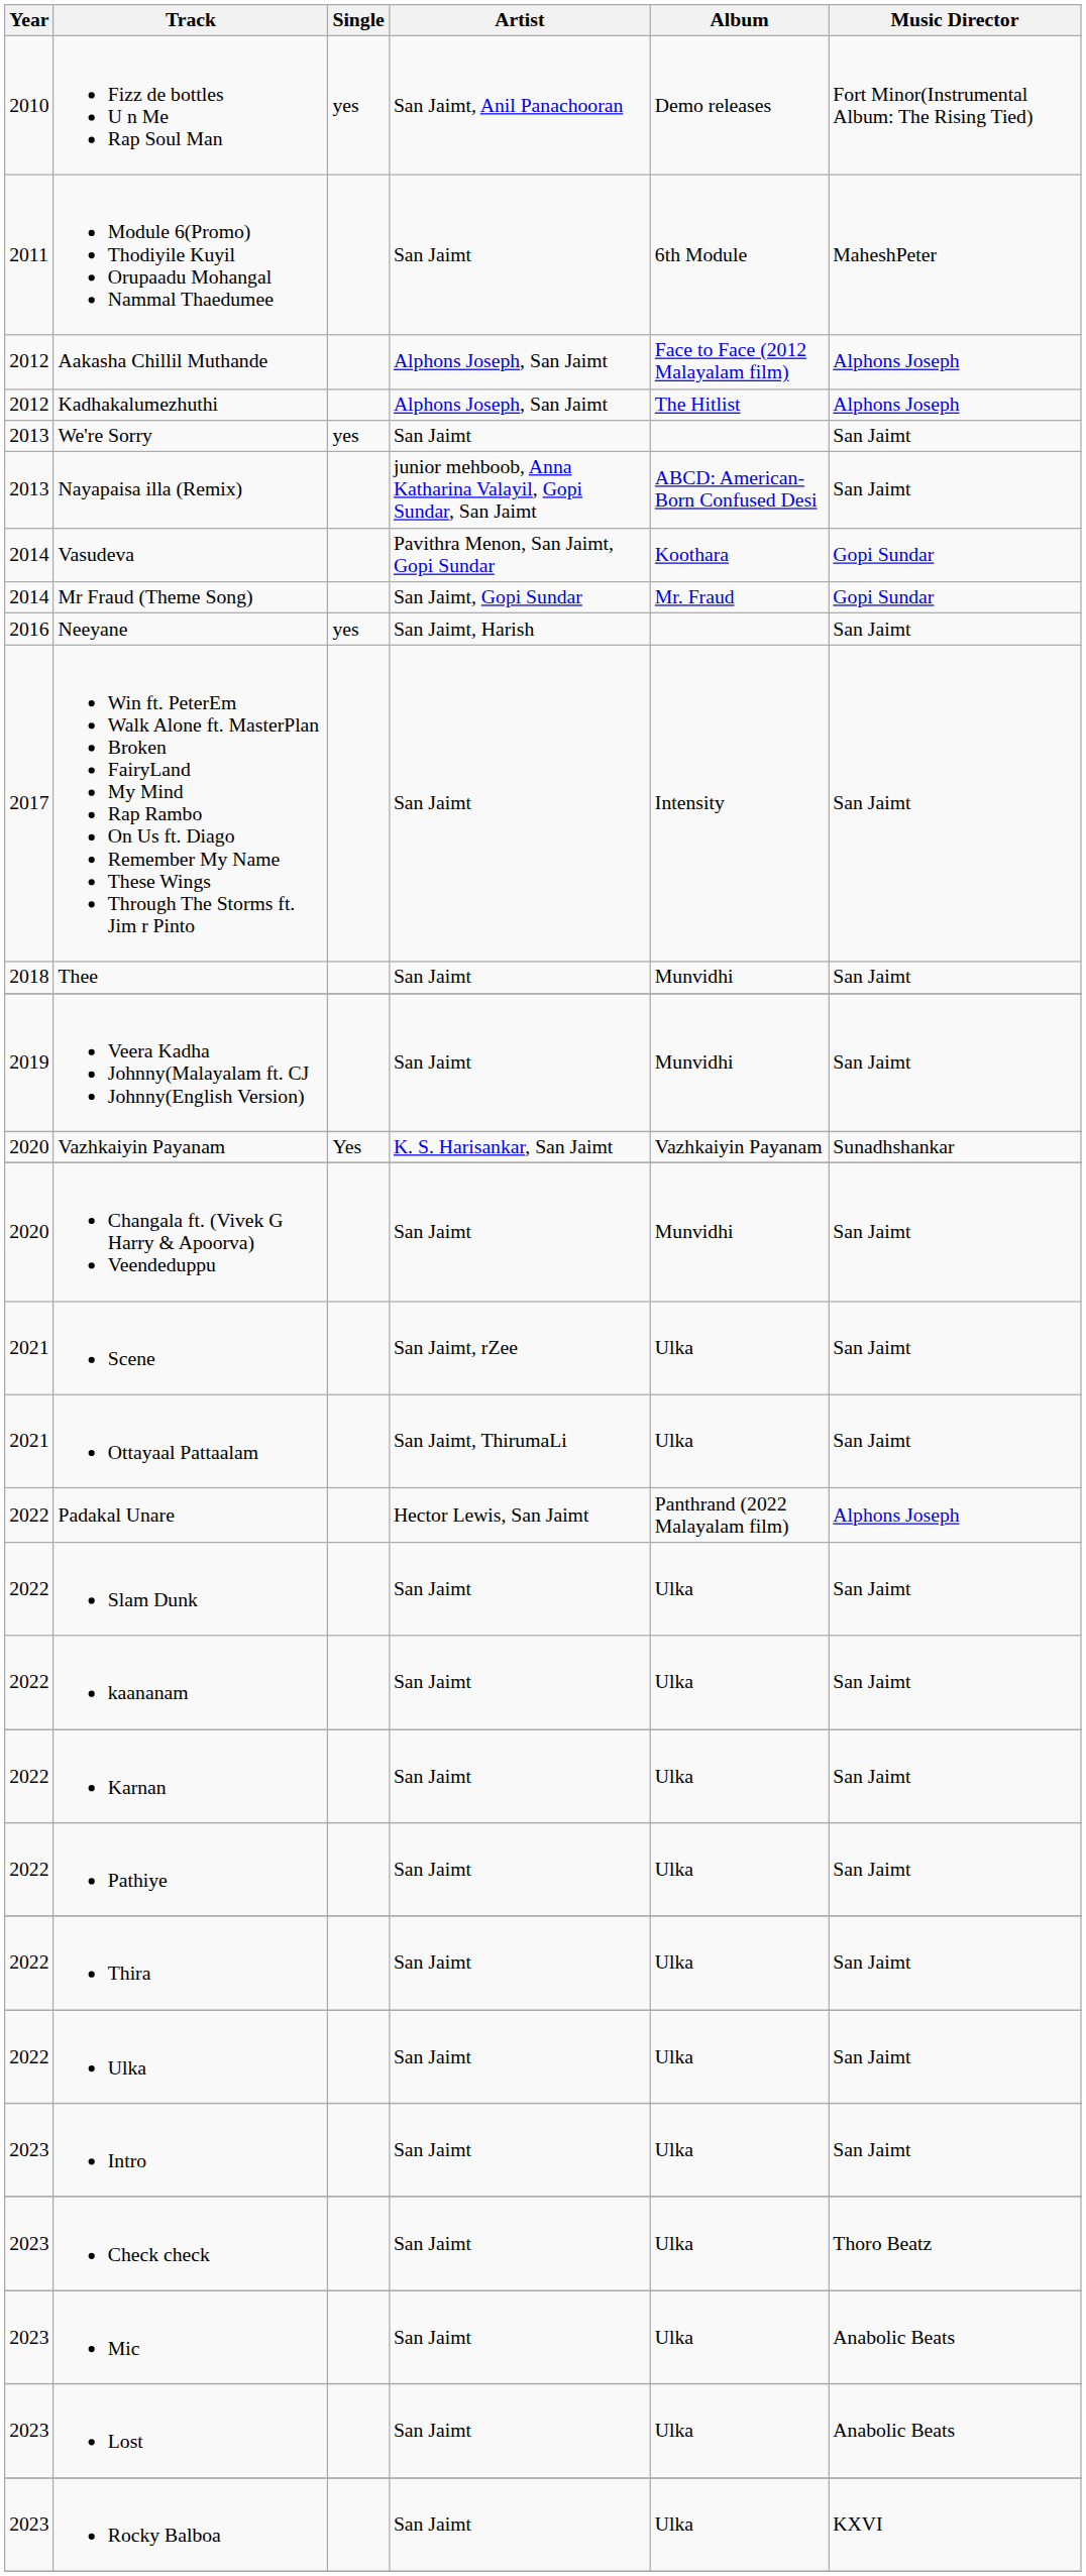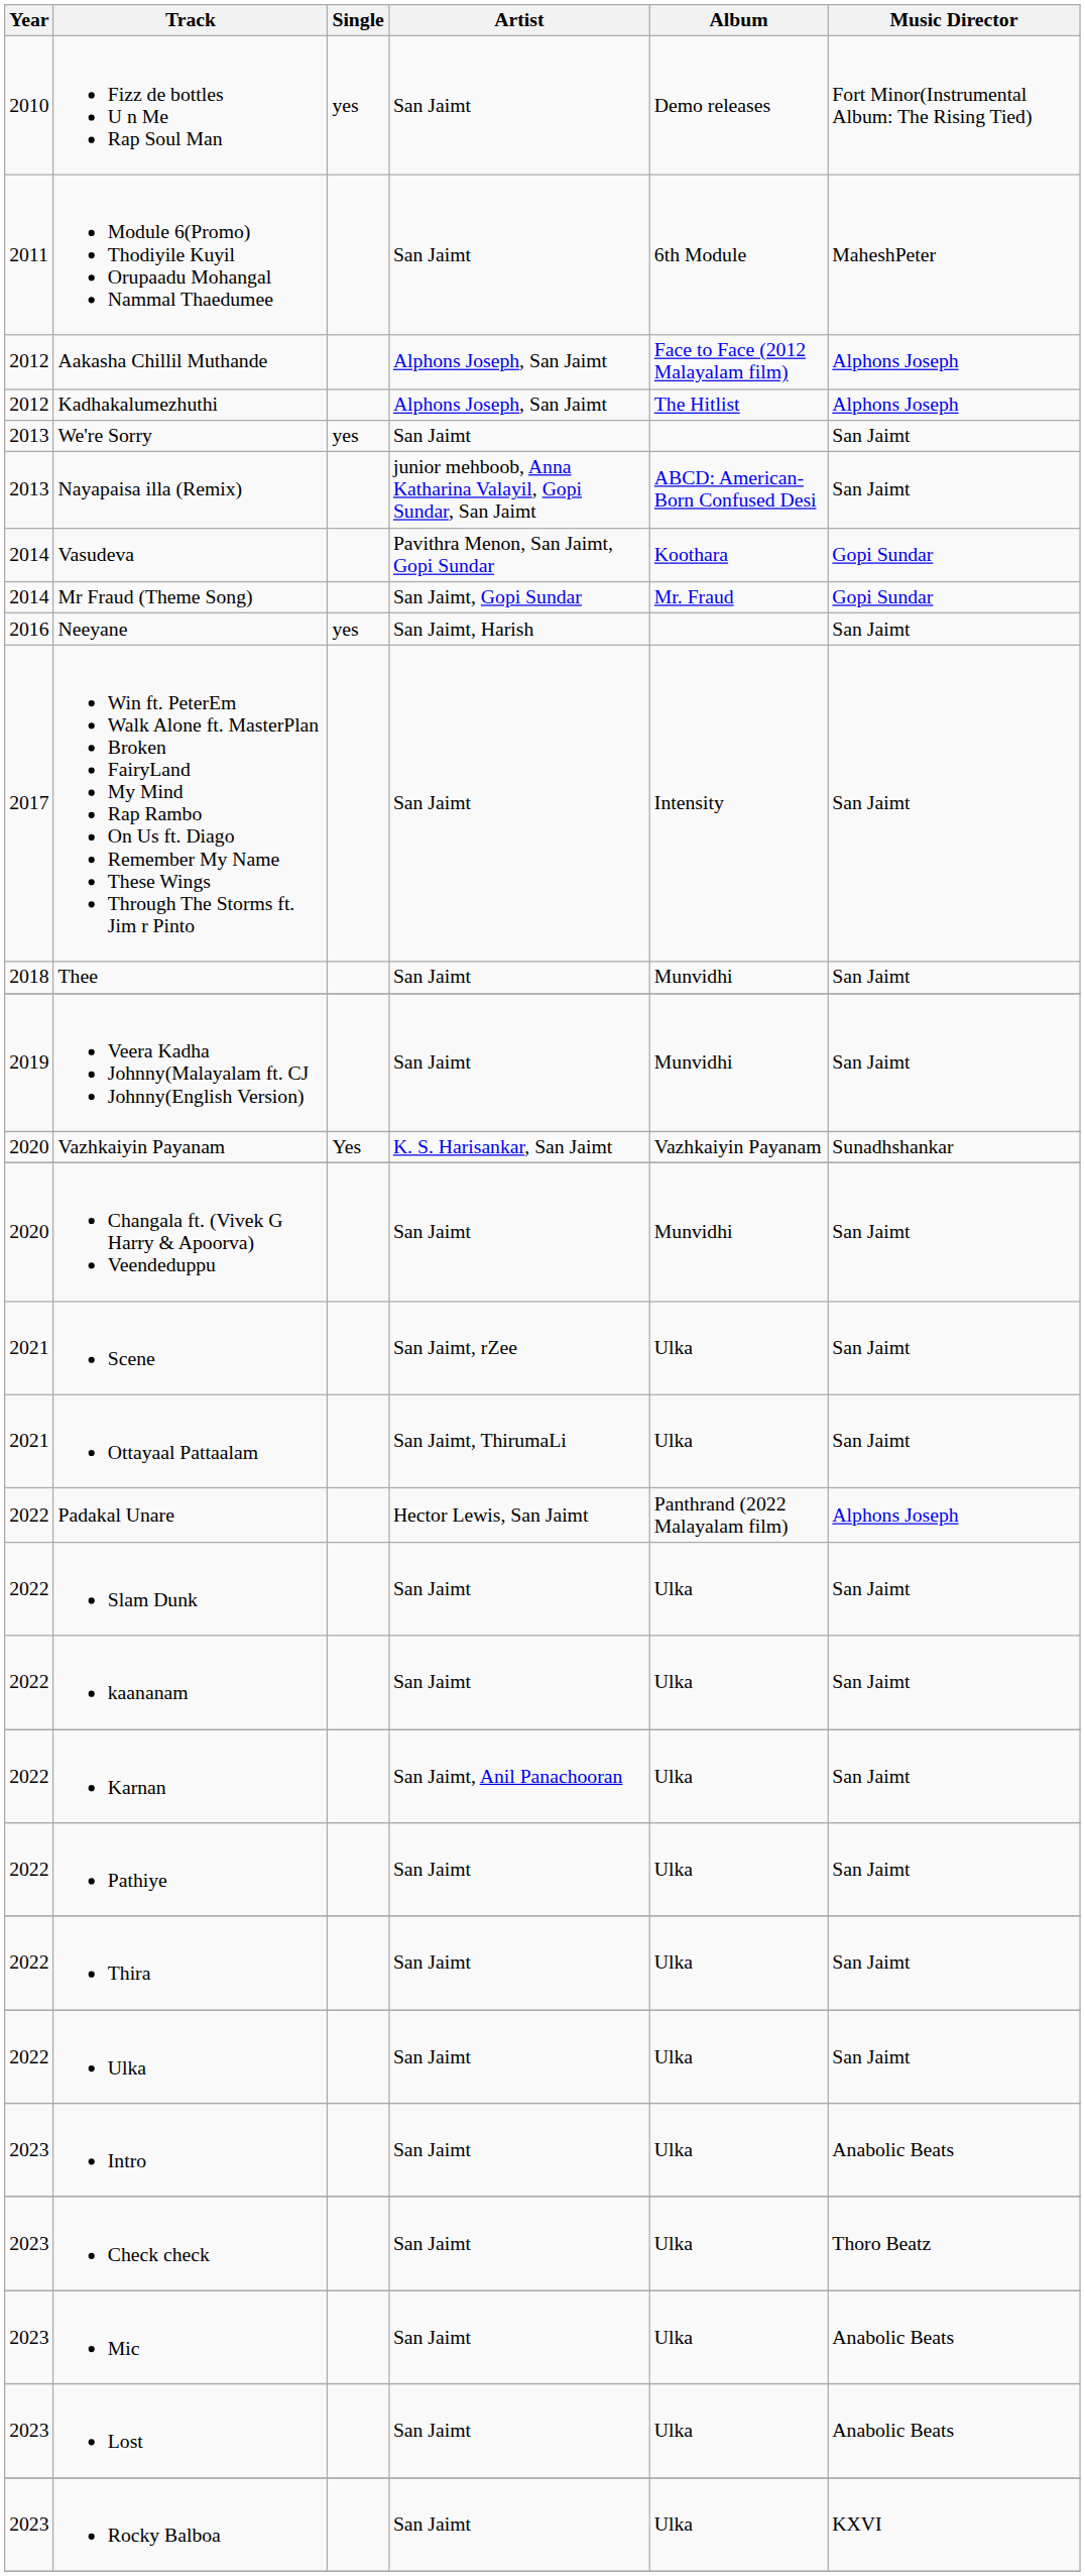 <table class="wikitable sortable">
 <tr>
 <th>Year</th>
 <th>Track</th>
 <th>Single</th>
 <th>Artist</th>
 <th>Album</th>
 <th>Music Director</th>
 </tr>
 <tr>
 <td>2010</td>
 <td><br><ul><li>Fizz de bottles</li><li>U n Me</li><li>Rap Soul Man</li></ul></td>
 <td>yes</td>
-<td>San Jaimt, <a href='#'>Anil Panachooran</a></td>
+<td>San Jaimt</td>
 <td>Demo releases</td>
 <td>Fort Minor(Instrumental Album: The Rising Tied)</td>
 </tr>
 <tr>
 <td>2011</td>
 <td><br><ul><li>Module 6(Promo)</li><li>Thodiyile Kuyil</li><li>Orupaadu Mohangal</li><li>Nammal Thaedumee</li></ul></td>
 <td></td>
 <td>San Jaimt</td>
 <td>6th Module</td>
 <td>MaheshPeter</td>
 </tr>
 <tr>
 <td>2012</td>
 <td>Aakasha Chillil Muthande</td>
 <td></td>
 <td><a href='#'>Alphons Joseph</a>, San Jaimt</td>
 <td><a href='#'>Face to Face (2012 Malayalam film)</a></td>
 <td><a href='#'>Alphons Joseph</a></td>
 </tr>
 <tr>
 <td>2012</td>
 <td>Kadhakalumezhuthi</td>
 <td></td>
 <td><a href='#'>Alphons Joseph</a>, San Jaimt</td>
 <td><a href='#'>The Hitlist</a></td>
 <td><a href='#'>Alphons Joseph</a></td>
 </tr>
 <tr>
 <td>2013</td>
 <td>We're Sorry</td>
 <td>yes</td>
 <td>San Jaimt</td>
 <td></td>
 <td>San Jaimt</td>
 </tr>
 <tr>
 <td>2013</td>
 <td>Nayapaisa illa (Remix)</td>
 <td></td>
 <td>junior mehboob, <a href='#'>Anna Katharina Valayil</a>, <a href='#'>Gopi Sundar</a>, San Jaimt</td>
 <td><a href='#'>ABCD: American-Born Confused Desi</a></td>
 <td>San Jaimt</td>
 </tr>
 <tr>
 <td>2014</td>
 <td>Vasudeva</td>
 <td></td>
 <td>Pavithra Menon, San Jaimt, <a href='#'>Gopi Sundar</a></td>
 <td><a href='#'>Koothara</a></td>
 <td><a href='#'>Gopi Sundar</a></td>
 </tr>
 <tr>
 <td>2014</td>
 <td>Mr Fraud (Theme Song)</td>
 <td></td>
 <td>San Jaimt, <a href='#'>Gopi Sundar</a></td>
 <td><a href='#'>Mr. Fraud</a></td>
 <td><a href='#'>Gopi Sundar</a></td>
 </tr>
 <tr>
 <td>2016</td>
 <td>Neeyane</td>
 <td>yes</td>
 <td>San Jaimt, Harish</td>
 <td></td>
 <td>San Jaimt</td>
 </tr>
 <tr>
 <td>2017</td>
 <td><br><ul><li>Win ft. PeterEm</li><li>Walk Alone ft. MasterPlan</li><li>Broken</li><li>FairyLand</li><li>My Mind</li><li>Rap Rambo</li><li>On Us ft. Diago</li><li>Remember My Name</li><li>These Wings</li><li>Through The Storms ft. Jim r Pinto</li></ul></td>
 <td></td>
 <td>San Jaimt</td>
 <td>Intensity</td>
 <td>San Jaimt</td>
 </tr>
 <tr>
 <td>2018</td>
 <td>Thee</td>
 <td></td>
 <td>San Jaimt</td>
 <td>Munvidhi</td>
 <td>San Jaimt</td>
 </tr>
 <tr>
 </tr>
 <tr>
 <td>2019</td>
 <td><br><ul><li>Veera Kadha</li><li>Johnny(Malayalam ft. CJ</li><li>Johnny(English Version)</li></ul></td>
 <td></td>
 <td>San Jaimt</td>
 <td>Munvidhi</td>
 <td>San Jaimt</td>
 </tr>
 <tr>
 </tr>
 <tr>
 <td>2020</td>
 <td>Vazhkaiyin Payanam</td>
 <td>Yes</td>
 <td><a href='#'>K. S. Harisankar</a>, San Jaimt</td>
 <td>Vazhkaiyin Payanam</td>
 <td>Sunadhshankar</td>
 </tr>
 <tr>
 </tr>
 <tr>
 <td>2020</td>
 <td><br><ul><li>Changala ft. (Vivek G Harry & Apoorva)</li><li>Veendeduppu</li></ul></td>
 <td></td>
 <td>San Jaimt</td>
 <td>Munvidhi</td>
 <td>San Jaimt</td>
 </tr>
 <tr>
 <td>2021</td>
 <td><br><ul><li>Scene</li></ul></td>
 <td></td>
 <td>San Jaimt, rZee</td>
 <td>Ulka</td>
 <td>San Jaimt</td>
 </tr>
 <tr>
 <td>2021</td>
 <td><br><ul><li>Ottayaal Pattaalam</li></ul></td>
 <td></td>
 <td>San Jaimt, ThirumaLi</td>
 <td>Ulka</td>
 <td>San Jaimt</td>
 </tr>
 <tr>
 <td>2022</td>
 <td>Padakal Unare</td>
 <td></td>
 <td>Hector Lewis, San Jaimt</td>
 <td>Panthrand (2022 Malayalam film)</td>
 <td><a href='#'>Alphons Joseph</a></td>
 </tr>
 <tr>
 <td>2022</td>
 <td><br><ul><li>Slam Dunk</li></ul></td>
 <td></td>
 <td>San Jaimt</td>
 <td>Ulka</td>
 <td>San Jaimt</td>
 </tr>
 <tr>
 <td>2022</td>
 <td><br><ul><li>kaananam</li></ul></td>
 <td></td>
 <td>San Jaimt</td>
 <td>Ulka</td>
 <td>San Jaimt</td>
 </tr>
 <tr>
 </tr>
 <tr>
 <td>2022</td>
 <td><br><ul><li>Karnan</li></ul></td>
 <td></td>
-<td>San Jaimt</td>
+<td>San Jaimt, <a href='#'>Anil Panachooran</a></td>
 <td>Ulka</td>
 <td>San Jaimt</td>
 </tr>
 <tr>
 </tr>
 <tr>
 <td>2022</td>
 <td><br><ul><li>Pathiye</li></ul></td>
 <td></td>
 <td>San Jaimt</td>
 <td>Ulka</td>
 <td>San Jaimt</td>
 </tr>
 <tr>
 </tr>
 <tr>
 <td>2022</td>
 <td><br><ul><li>Thira</li></ul></td>
 <td></td>
 <td>San Jaimt</td>
 <td>Ulka</td>
 <td>San Jaimt</td>
 </tr>
 <tr>
 </tr>
 <tr>
 <td>2022</td>
 <td><br><ul><li>Ulka</li></ul></td>
 <td></td>
 <td>San Jaimt</td>
 <td>Ulka</td>
 <td>San Jaimt</td>
 </tr>
 <tr>
 </tr>
 <tr>
 <td>2023</td>
 <td><br><ul><li>Intro</li></ul></td>
 <td></td>
 <td>San Jaimt</td>
 <td>Ulka</td>
-<td>San Jaimt</td>
+<td>Anabolic Beats</td>
 </tr>
 <tr>
 </tr>
 <tr>
 <td>2023</td>
 <td><br><ul><li>Check check</li></ul></td>
 <td></td>
 <td>San Jaimt</td>
 <td>Ulka</td>
 <td>Thoro Beatz</td>
 </tr>
 <tr>
 </tr>
 <tr>
 <td>2023</td>
 <td><br><ul><li>Mic</li></ul></td>
 <td></td>
 <td>San Jaimt</td>
 <td>Ulka</td>
 <td>Anabolic Beats</td>
 </tr>
 <tr>
 </tr>
 <tr>
 <td>2023</td>
 <td><br><ul><li>Lost</li></ul></td>
 <td></td>
 <td>San Jaimt</td>
 <td>Ulka</td>
 <td>Anabolic Beats</td>
 </tr>
 <tr>
 </tr>
 <tr>
 <td>2023</td>
 <td><br><ul><li>Rocky Balboa</li></ul></td>
 <td></td>
 <td>San Jaimt</td>
 <td>Ulka</td>
 <td>KXVI</td>
 </tr>
 <tr>
 </tr>
 </table>
